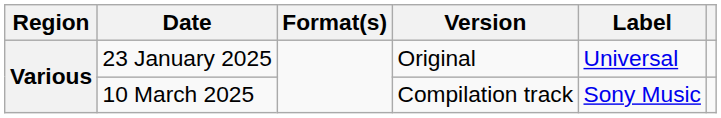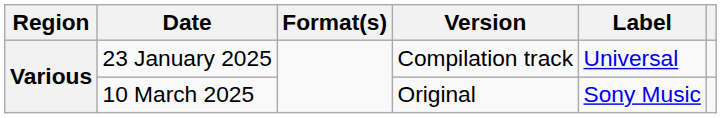 <table class="wikitable plainrowheaders">
 <tr>
 <th scope="col">Region</th>
 <th scope="col">Date</th>
 <th scope="col">Format(s)</th>
 <th scope="col">Version</th>
 <th scope="col">Label</th>
 <th scope="col"></th>
 </tr>
 <tr>
 <th scope="row" rowspan="2">Various</th>
 <td>23 January 2025</td>
 <td rowspan="2"></td>
-<td>Original</td>
+<td>Compilation track</td>
 <td><a href='#'>Universal</a></td>
 <td></td>
 </tr>
 <tr>
 <td>10 March 2025</td>
-<td>Compilation track</td>
+<td>Original</td>
 <td><a href='#'>Sony Music</a></td>
 <td></td>
 </tr>
 </table>
